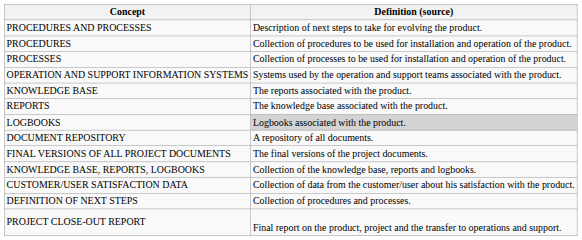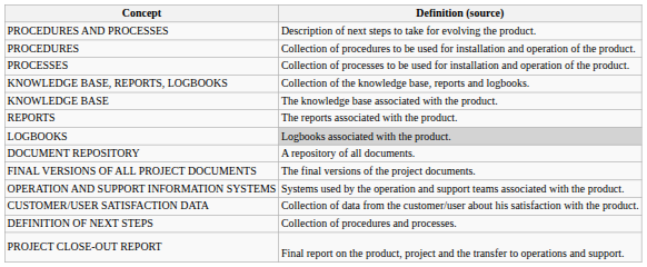 <table class="wikitable">
 <tr>
 <th>Concept</th>
 <th>Definition (source)</th>
 </tr>
 <tr>
 <td>PROCEDURES AND PROCESSES</td>
 <td>Description of next steps to take for evolving the product.</td>
 </tr>
 <tr>
 <td>PROCEDURES</td>
 <td>Collection of procedures to be used for installation and operation of the product.</td>
 </tr>
 <tr>
 <td>PROCESSES</td>
 <td>Collection of processes to be used for installation and operation of the product.</td>
 </tr>
 <tr>
-<td>OPERATION AND SUPPORT INFORMATION SYSTEMS</td>
-<td>Systems used by the operation and support teams associated with the product.</td>
+<td>KNOWLEDGE BASE, REPORTS, LOGBOOKS</td>
+<td>Collection of the knowledge base, reports and logbooks.</td>
 </tr>
 <tr>
 <td>KNOWLEDGE BASE</td>
-<td>The reports associated with the product.</td>
+<td>The knowledge base associated with the product.</td>
 </tr>
 <tr>
 <td>REPORTS</td>
-<td>The knowledge base associated with the product.</td>
+<td>The reports associated with the product.</td>
 </tr>
 <tr>
 <td>LOGBOOKS</td>
 <td style="background: lightgrey;">Logbooks associated with the product.</td>
 </tr>
 <tr>
 <td>DOCUMENT REPOSITORY</td>
 <td>A repository of all documents.</td>
 </tr>
 <tr>
 <td>FINAL VERSIONS OF ALL PROJECT DOCUMENTS</td>
 <td>The final versions of the project documents.</td>
 </tr>
 <tr>
-<td>KNOWLEDGE BASE, REPORTS, LOGBOOKS</td>
-<td>Collection of the knowledge base, reports and logbooks.</td>
+<td>OPERATION AND SUPPORT INFORMATION SYSTEMS</td>
+<td>Systems used by the operation and support teams associated with the product.</td>
 </tr>
 <tr>
 <td>CUSTOMER/USER SATISFACTION DATA</td>
 <td>Collection of data from the customer/user about his satisfaction with the product.</td>
 </tr>
 <tr>
 <td>DEFINITION OF NEXT STEPS</td>
 <td>Collection of procedures and processes.</td>
 </tr>
 <tr>
 <td>PROJECT CLOSE-OUT REPORT</td>
 <td><br>Final report on the product, project and the transfer to operations and support.</td>
 </tr>
 </table>
